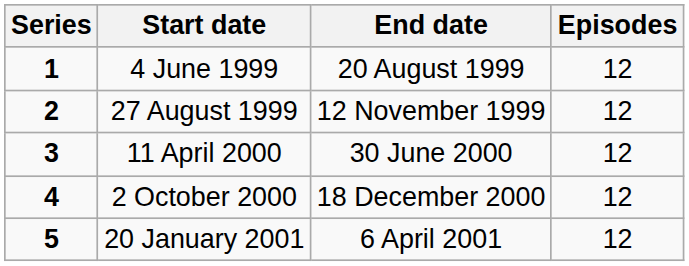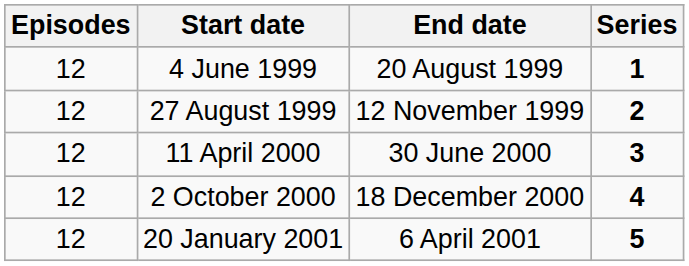 <table class="wikitable" style="text-align:center;">
 <tr>
-<th>Series</th>
+<th>Episodes</th>
 <th>Start date</th>
 <th>End date</th>
-<th>Episodes</th>
+<th>Series</th>
 </tr>
 <tr>
-<td><strong>1</strong></td>
+<td>12</td>
 <td>4 June 1999</td>
 <td>20 August 1999</td>
-<td>12</td>
+<td><strong>1</strong></td>
 </tr>
 <tr>
-<td><strong>2</strong></td>
+<td>12</td>
 <td>27 August 1999</td>
 <td>12 November 1999</td>
-<td>12</td>
+<td><strong>2</strong></td>
 </tr>
 <tr>
-<td><strong>3</strong></td>
+<td>12</td>
 <td>11 April 2000</td>
 <td>30 June 2000</td>
-<td>12</td>
+<td><strong>3</strong></td>
 </tr>
 <tr>
-<td><strong>4</strong></td>
+<td>12</td>
 <td>2 October 2000</td>
 <td>18 December 2000</td>
-<td>12</td>
+<td><strong>4</strong></td>
 </tr>
 <tr>
-<td><strong>5</strong></td>
+<td>12</td>
 <td>20 January 2001</td>
 <td>6 April 2001</td>
-<td>12</td>
+<td><strong>5</strong></td>
 </tr>
 </table>
